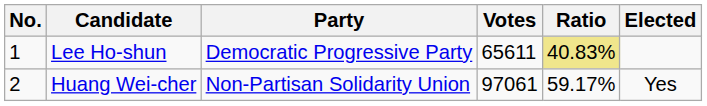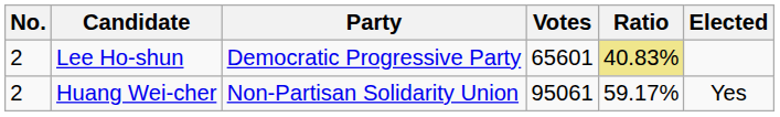 <table class=wikitable>
 <tr>
 <th>No.</th>
 <th>Candidate</th>
 <th>Party</th>
 <th>Votes</th>
 <th>Ratio</th>
 <th>Elected</th>
 </tr>
 <tr>
-<td>1</td>
+<td>2</td>
 <td><a href='#'>Lee Ho-shun</a></td>
 <td><a href='#'>Democratic Progressive Party</a></td>
-<td>65611</td>
+<td>65601</td>
 <td style="background: khaki;">40.83%</td>
 <td></td>
 </tr>
 <tr>
 <td>2</td>
 <td><a href='#'>Huang Wei-cher</a></td>
 <td><a href='#'>Non-Partisan Solidarity Union</a></td>
-<td>97061</td>
+<td>95061</td>
 <td>59.17%</td>
 <td style="text-align:center;">Yes</td>
 </tr>
 </table>
